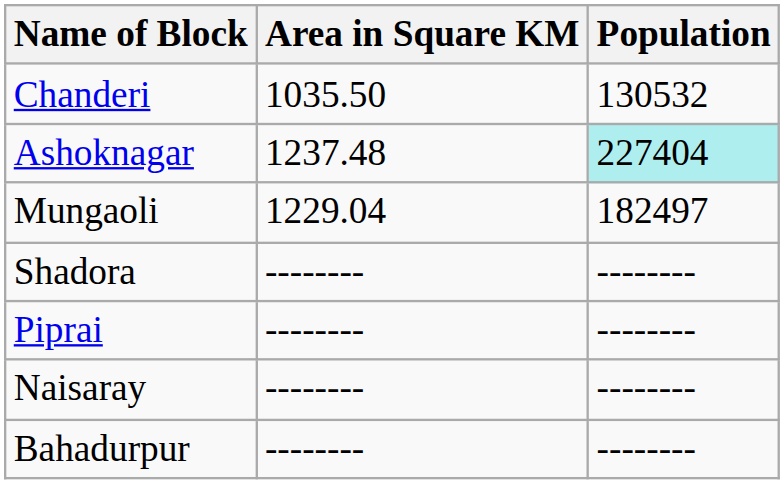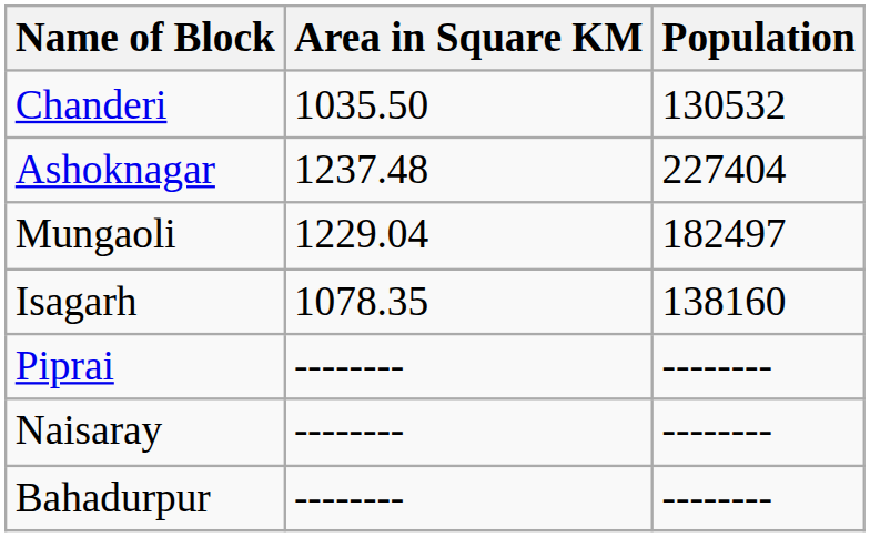 <table class="wikitable">
 <tr>
 <th>Name of Block</th>
 <th>Area in Square KM</th>
 <th>Population</th>
 </tr>
 <tr>
 <td><a href='#'>Chanderi</a></td>
 <td>1035.50</td>
 <td>130532</td>
 </tr>
 <tr>
 <td><a href='#'>Ashoknagar</a></td>
 <td>1237.48</td>
-<td style="background: paleturquoise;">227404</td>
+<td>227404</td>
 </tr>
 <tr>
 <td>Mungaoli</td>
 <td>1229.04</td>
 <td>182497</td>
 </tr>
 <tr>
-<td>Shadora</td>
-<td>--------</td>
-<td>--------</td>
+<td>Isagarh</td>
+<td>1078.35</td>
+<td>138160</td>
 </tr>
 <tr>
 <td><a href='#'>Piprai</a></td>
 <td>--------</td>
 <td>--------</td>
 </tr>
 <tr>
 <td>Naisaray</td>
 <td>--------</td>
 <td>--------</td>
 </tr>
 <tr>
 <td>Bahadurpur</td>
 <td>--------</td>
 <td>--------</td>
 </tr>
 </table>
